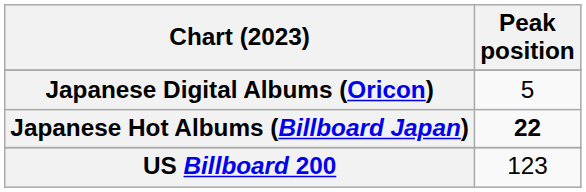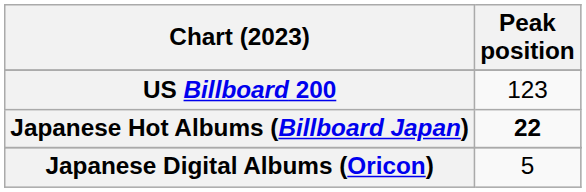 <table class="wikitable sortable plainrowheaders" style="text-align:center">
 <tr>
 <th scope="col">Chart (2023)</th>
 <th scope="col">Peak<br>position</th>
 </tr>
 <tr>
 </tr>
 <tr>
 </tr>
 <tr>
-<th scope="row">Japanese Digital Albums (<a href='#'>Oricon</a>)</th>
-<td>5</td>
+<th scope="row">US <a href='#'><em>Billboard</em> 200</a></th>
+<td>123</td>
 </tr>
 <tr>
 <th scope="row">Japanese Hot Albums (<em><a href='#'>Billboard Japan</a></em>)</th>
 <td><strong>22</strong></td>
 </tr>
 <tr>
 </tr>
 <tr>
 </tr>
 <tr>
 </tr>
 <tr>
-<th scope="row">US <a href='#'><em>Billboard</em> 200</a></th>
-<td>123</td>
+<th scope="row">Japanese Digital Albums (<a href='#'>Oricon</a>)</th>
+<td>5</td>
 </tr>
 </table>
